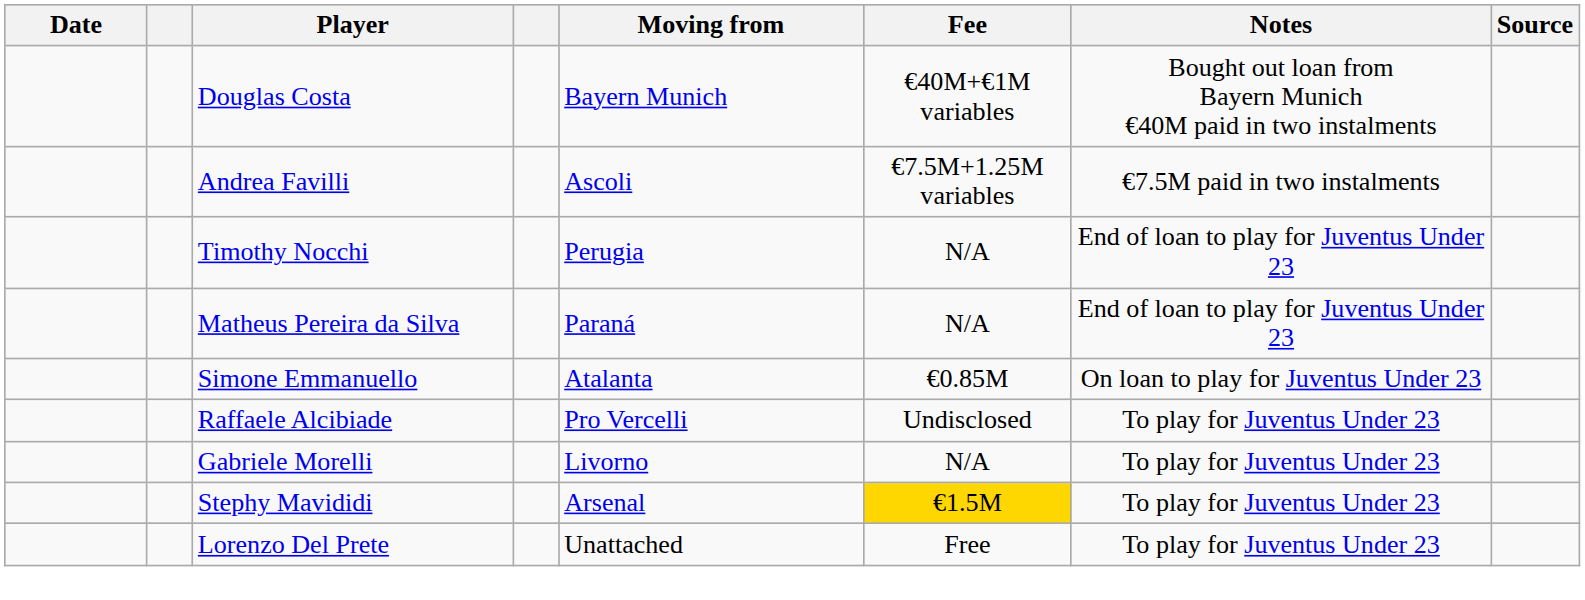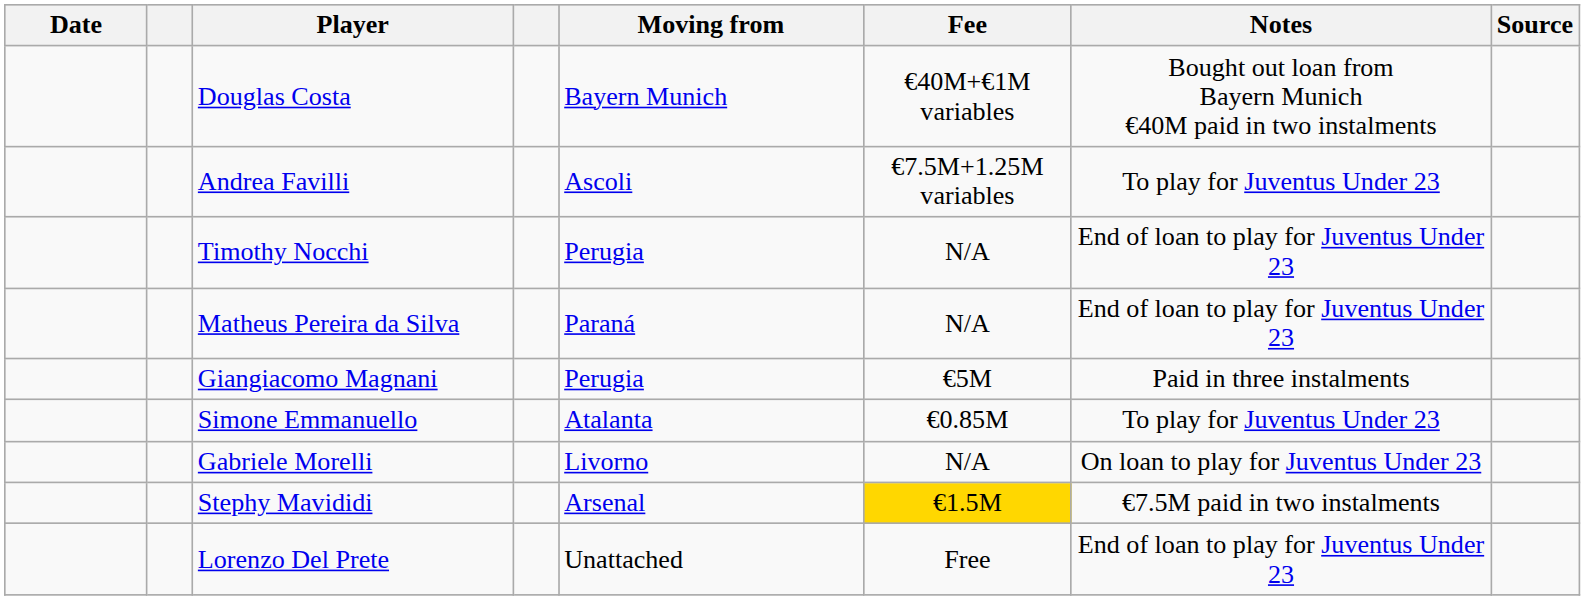 <table class="wikitable sortable">
 <tr>
 <th style="width:80px;">Date</th>
 <th style="width:20px;"></th>
 <th style="width:190px;">Player</th>
 <th style="width:20px;"></th>
 <th style="width:180px;">Moving from</th>
 <th style="width:120px;" class="unsortable">Fee</th>
 <th style="width:250px;" class="unsortable">Notes</th>
 <th style="width:20px;">Source</th>
 </tr>
 <tr>
 <td></td>
 <td align=center></td>
 <td> <a href='#'>Douglas Costa</a></td>
 <td align=center></td>
 <td> <a href='#'>Bayern Munich</a></td>
 <td align=center>€40M+€1M variables</td>
 <td align=center>Bought out loan from <br>Bayern Munich <br> €40M paid in two instalments</td>
 <td><small></small></td>
 </tr>
 <tr>
 <td></td>
 <td align=center></td>
 <td> <a href='#'>Andrea Favilli</a></td>
 <td align=center></td>
 <td> <a href='#'>Ascoli</a></td>
 <td align=center>€7.5M+1.25M variables</td>
-<td align=center>€7.5M paid in two instalments</td>
+<td align=center>To play for <a href='#'>Juventus Under 23</a></td>
 <td><small></small></td>
 </tr>
 <tr>
 <td></td>
 <td align=center></td>
 <td> <a href='#'>Timothy Nocchi</a></td>
 <td align="center"></td>
 <td> <a href='#'>Perugia</a></td>
 <td align=center>N/A</td>
 <td align=center>End of loan to play for <a href='#'>Juventus Under 23</a></td>
 <td><small></small></td>
 </tr>
 <tr>
 <td></td>
 <td align=center></td>
 <td> <a href='#'>Matheus Pereira da Silva</a></td>
 <td align="center"></td>
 <td> <a href='#'>Paraná</a></td>
 <td align=center>N/A</td>
 <td align=center>End of loan to play for <a href='#'>Juventus Under 23</a></td>
 <td><small></small></td>
 </tr>
 <tr>
 <td></td>
 <td align="center"></td>
-<td> <a href='#'>Simone Emmanuello</a></td>
+<td> <a href='#'>Giangiacomo Magnani</a></td>
 <td align="center"></td>
-<td> <a href='#'>Atalanta</a></td>
-<td align=center>€0.85M</td>
-<td align=center>On loan to play for <a href='#'>Juventus Under 23</a></td>
+<td> <a href='#'>Perugia</a></td>
+<td align=center>€5M</td>
+<td align=center>Paid in three instalments</td>
 <td><small></small></td>
 </tr>
 <tr>
 <td></td>
 <td align="center"></td>
-<td> <a href='#'>Raffaele Alcibiade</a></td>
+<td> <a href='#'>Simone Emmanuello</a></td>
 <td align="center"></td>
-<td> <a href='#'>Pro Vercelli</a></td>
-<td align=center>Undisclosed</td>
+<td> <a href='#'>Atalanta</a></td>
+<td align=center>€0.85M</td>
 <td align=center>To play for <a href='#'>Juventus Under 23</a></td>
 <td><small></small></td>
 </tr>
 <tr>
 <td></td>
 <td align="center"></td>
 <td> <a href='#'>Gabriele Morelli</a></td>
 <td align="center"></td>
 <td> <a href='#'>Livorno</a></td>
 <td align=center>N/A</td>
-<td align=center>To play for <a href='#'>Juventus Under 23</a></td>
+<td align=center>On loan to play for <a href='#'>Juventus Under 23</a></td>
 <td><small></small></td>
 </tr>
 <tr>
 <td></td>
 <td align=center></td>
 <td> <a href='#'>Stephy Mavididi</a></td>
 <td align=center></td>
 <td> <a href='#'>Arsenal</a></td>
 <td align=center style="background: gold;">€1.5M</td>
-<td align=center>To play for <a href='#'>Juventus Under 23</a></td>
+<td align=center>€7.5M paid in two instalments</td>
 <td><small></small></td>
 </tr>
 <tr>
 <td></td>
 <td align="center"></td>
 <td> <a href='#'>Lorenzo Del Prete</a></td>
 <td align="center"></td>
 <td>Unattached</td>
 <td align=center>Free</td>
-<td align=center>To play for <a href='#'>Juventus Under 23</a></td>
+<td align=center>End of loan to play for <a href='#'>Juventus Under 23</a></td>
 <td><small> </small> <small></small></td>
 </tr>
 </table>
